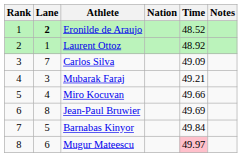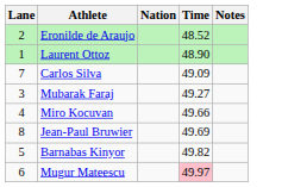 <table class="wikitable sortable" style="text-align:center">
 <tr>
-<th>Rank</th>
 <th>Lane</th>
 <th>Athlete</th>
 <th>Nation</th>
 <th>Time</th>
 <th>Notes</th>
 </tr>
 <tr style="background:#bbf3bb;">
-<td>1</td>
-<td><strong>2</strong></td>
+<td>2</td>
 <td align=left><a href='#'>Eronilde de Araujo</a></td>
 <td align=left></td>
 <td>48.52</td>
 <td></td>
 </tr>
 <tr style="background:#bbf3bb;">
-<td>2</td>
 <td>1</td>
 <td align=left><a href='#'>Laurent Ottoz</a></td>
 <td align=left></td>
-<td>48.92</td>
+<td>48.90</td>
 <td></td>
 </tr>
 <tr>
-<td>3</td>
 <td>7</td>
 <td align=left><a href='#'>Carlos Silva</a></td>
 <td align=left></td>
 <td>49.09</td>
 <td></td>
 </tr>
 <tr>
-<td>4</td>
 <td>3</td>
 <td align=left><a href='#'>Mubarak Faraj</a></td>
 <td align=left></td>
-<td>49.21</td>
+<td>49.27</td>
 <td></td>
 </tr>
 <tr>
-<td>5</td>
 <td>4</td>
 <td align=left><a href='#'>Miro Kocuvan</a></td>
 <td align=left></td>
 <td>49.66</td>
 <td></td>
 </tr>
 <tr>
-<td>6</td>
 <td>8</td>
 <td align=left><a href='#'>Jean-Paul Bruwier</a></td>
 <td align=left></td>
 <td>49.69</td>
 <td></td>
 </tr>
 <tr>
-<td>7</td>
 <td>5</td>
 <td align=left><a href='#'>Barnabas Kinyor</a></td>
 <td align=left></td>
-<td>49.84</td>
+<td>49.82</td>
 <td></td>
 </tr>
 <tr>
-<td>8</td>
 <td>6</td>
 <td align=left><a href='#'>Mugur Mateescu</a></td>
 <td align=left></td>
 <td style="background: pink;">49.97</td>
 <td></td>
 </tr>
 </table>
